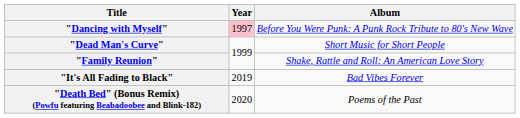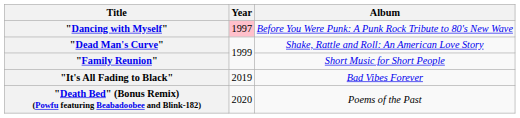 <table class="wikitable plainrowheaders" style="text-align:center;">
 <tr>
 <th scope="col" style="width:21.5em;">Title</th>
 <th scope="col">Year</th>
 <th scope="col">Album</th>
 </tr>
 <tr>
 <th scope="row">"<a href='#'>Dancing with Myself</a>"</th>
 <td style="background: pink;">1997</td>
 <td><em><a href='#'>Before You Were Punk: A Punk Rock Tribute to 80's New Wave</a></em></td>
 </tr>
 <tr>
 <th scope="row">"<a href='#'>Dead Man's Curve</a>"</th>
 <td rowspan="2">1999</td>
-<td><em><a href='#'>Short Music for Short People</a></em></td>
+<td><em><a href='#'>Shake, Rattle and Roll: An American Love Story</a></em></td>
 </tr>
 <tr>
 <th scope="row">"<a href='#'>Family Reunion</a>"</th>
-<td><em><a href='#'>Shake, Rattle and Roll: An American Love Story</a></em></td>
+<td><em><a href='#'>Short Music for Short People</a></em></td>
 </tr>
 <tr>
 <th scope="row">"It's All Fading to Black"<br></th>
 <td>2019</td>
 <td><em><a href='#'>Bad Vibes Forever</a></em></td>
 </tr>
 <tr>
 <th scope="row">"<a href='#'>Death Bed</a>" (Bonus Remix)<br><small>(<a href='#'>Powfu</a> featuring <a href='#'>Beabadoobee</a> and Blink-182)</small></th>
 <td>2020</td>
 <td><em>Poems of the Past</em></td>
 </tr>
 </table>
